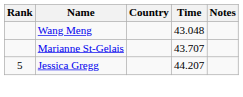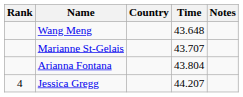 <table class="wikitable sortable" style="text-align:center">
 <tr>
 <th>Rank</th>
 <th>Name</th>
 <th>Country</th>
 <th>Time</th>
 <th>Notes</th>
 </tr>
 <tr>
 <td></td>
 <td align=left><a href='#'>Wang Meng</a></td>
 <td align=left></td>
-<td>43.048</td>
+<td>43.648</td>
 <td></td>
 </tr>
 <tr>
 <td></td>
 <td align=left><a href='#'>Marianne St-Gelais</a></td>
 <td align=left></td>
 <td>43.707</td>
 <td></td>
 </tr>
 <tr>
-<td>5</td>
+<td></td>
+<td align=left><a href='#'>Arianna Fontana</a></td>
+<td align=left></td>
+<td>43.804</td>
+<td></td>
+</tr>
+<tr>
+<td>4</td>
 <td align=left><a href='#'>Jessica Gregg</a></td>
 <td></td>
 <td>44.207</td>
 <td></td>
 </tr>
 </table>
